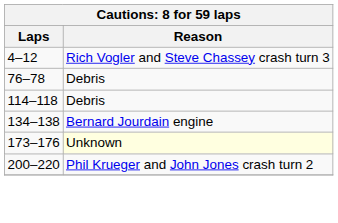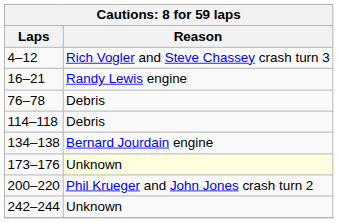 <table class="wikitable">
 <tr>
 <th colspan=2>Cautions: 8 for 59 laps</th>
 </tr>
 <tr>
 <th>Laps</th>
 <th>Reason</th>
 </tr>
 <tr>
 <td>4–12</td>
 <td><a href='#'>Rich Vogler</a> and <a href='#'>Steve Chassey</a> crash turn 3</td>
+</tr>
+<tr>
+<td>16–21</td>
+<td><a href='#'>Randy Lewis</a> engine</td>
 </tr>
 <tr>
 <td>76–78</td>
 <td>Debris</td>
 </tr>
 <tr>
 <td>114–118</td>
 <td>Debris</td>
 </tr>
 <tr>
 <td>134–138</td>
 <td><a href='#'>Bernard Jourdain</a> engine</td>
 </tr>
 <tr>
 <td>173–176</td>
 <td style="background: lightyellow;">Unknown</td>
 </tr>
 <tr>
 <td>200–220</td>
 <td><a href='#'>Phil Krueger</a> and <a href='#'>John Jones</a> crash turn 2</td>
 </tr>
 <tr>
+<td>242–244</td>
+<td>Unknown</td>
+</tr>
+<tr>
 </tr>
 </table>
